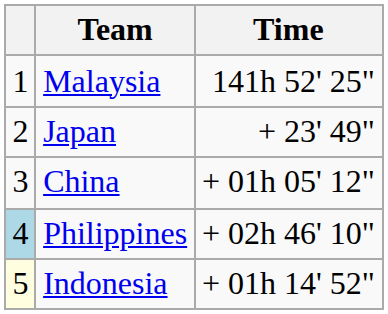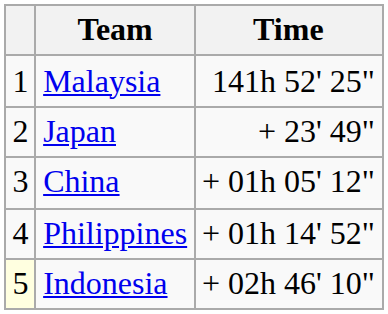 <table class="wikitable">
 <tr>
 <th></th>
 <th>Team</th>
 <th>Time</th>
 </tr>
 <tr>
 <td>1</td>
 <td><a href='#'>Malaysia</a></td>
 <td align=right>141h 52' 25"</td>
 </tr>
 <tr>
 <td>2</td>
 <td><a href='#'>Japan</a></td>
 <td align=right>+ 23' 49"</td>
 </tr>
 <tr>
 <td>3</td>
 <td><a href='#'>China</a></td>
 <td align=right>+ 01h 05' 12"</td>
 </tr>
 <tr>
-<td style="background: lightblue;">4</td>
+<td>4</td>
 <td><a href='#'>Philippines</a></td>
-<td align=right>+ 02h 46' 10"</td>
+<td align=right>+ 01h 14' 52"</td>
 </tr>
 <tr>
 <td style="background: lightyellow;">5</td>
 <td><a href='#'>Indonesia</a></td>
-<td align=right>+ 01h 14' 52"</td>
+<td align=right>+ 02h 46' 10"</td>
 </tr>
 </table>
